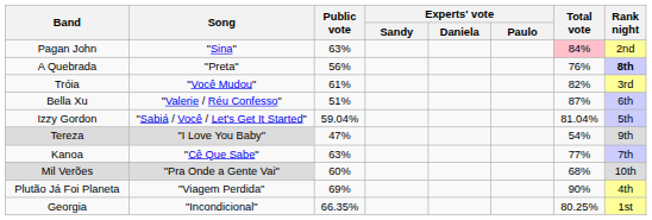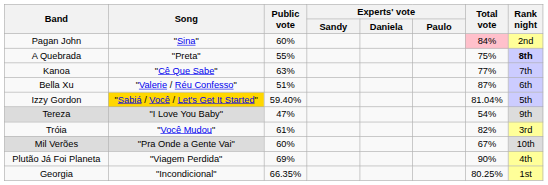 <table class="wikitable" style="font-size:95%; text-align:center" width="100%">
 <tr>
 <th width="135" rowspan=2>Band</th>
 <th width="205" rowspan=2>Song</th>
 <th width="040" rowspan=2>Public<br>vote</th>
 <th colspan=3>Experts' vote</th>
 <th width="040" rowspan=2>Total<br>vote</th>
 <th width="040" rowspan=2>Rank<br>night</th>
 </tr>
 <tr>
 <th width="065">Sandy</th>
 <th width="065">Daniela</th>
 <th width="065">Paulo</th>
 </tr>
 <tr>
 <td>Pagan John</td>
 <td>"<a href='#'>Sina</a>"</td>
-<td>63%</td>
+<td>60%</td>
 <td></td>
 <td></td>
 <td></td>
 <td style="background: pink;">84%</td>
 <td bgcolor="#FFFF99">2nd</td>
 </tr>
 <tr>
 <td>A Quebrada</td>
 <td>"Preta"</td>
-<td>56%</td>
+<td>55%</td>
 <td></td>
 <td></td>
 <td></td>
-<td>76%</td>
+<td>75%</td>
 <td bgcolor="#CCCCFF"><strong>8th</strong></td>
 </tr>
 <tr>
-<td>Tróia</td>
-<td>"<a href='#'>Você Mudou</a>"</td>
-<td>61%</td>
+<td>Kanoa</td>
+<td>"<a href='#'>Cê Que Sabe</a>"</td>
+<td>63%</td>
 <td></td>
 <td></td>
 <td></td>
-<td>82%</td>
-<td bgcolor="#FFFF99">3rd</td>
+<td>77%</td>
+<td bgcolor="#CCCCFF">7th</td>
 </tr>
 <tr>
 <td>Bella Xu</td>
 <td>"<a href='#'>Valerie</a> / <a href='#'>Réu Confesso</a>"</td>
 <td>51%</td>
 <td></td>
 <td></td>
 <td></td>
 <td>87%</td>
 <td bgcolor="#CCCCFF">6th</td>
 </tr>
 <tr>
 <td>Izzy Gordon</td>
-<td>"<a href='#'>Sabiá</a> / <a href='#'>Você</a> / <a href='#'>Let's Get It Started</a>"</td>
-<td>59.04%</td>
+<td style="background: gold;">"<a href='#'>Sabiá</a> / <a href='#'>Você</a> / <a href='#'>Let's Get It Started</a>"</td>
+<td>59.40%</td>
 <td></td>
 <td></td>
 <td></td>
 <td>81.04%</td>
 <td bgcolor="#CCCCFF">5th</td>
 </tr>
 <tr>
 <td bgcolor="#DCDCDC">Tereza</td>
 <td bgcolor="#DCDCDC">"I Love You Baby"</td>
 <td>47%</td>
 <td></td>
 <td></td>
 <td></td>
 <td>54%</td>
 <td bgcolor="#DCDCDC">9th</td>
 </tr>
 <tr>
-<td>Kanoa</td>
-<td>"<a href='#'>Cê Que Sabe</a>"</td>
-<td>63%</td>
+<td>Tróia</td>
+<td>"<a href='#'>Você Mudou</a>"</td>
+<td>61%</td>
 <td></td>
 <td></td>
 <td></td>
-<td>77%</td>
-<td bgcolor="#CCCCFF">7th</td>
+<td>82%</td>
+<td bgcolor="#FFFF99">3rd</td>
 </tr>
 <tr>
 <td bgcolor="#DCDCDC">Mil Verões</td>
 <td bgcolor="#DCDCDC">"Pra Onde a Gente Vai"</td>
 <td>60%</td>
 <td></td>
 <td></td>
 <td></td>
-<td>68%</td>
+<td>67%</td>
 <td bgcolor="#DCDCDC">10th</td>
 </tr>
 <tr>
 <td>Plutão Já Foi Planeta</td>
 <td>"Viagem Perdida"</td>
 <td>69%</td>
 <td></td>
 <td></td>
 <td></td>
 <td>90%</td>
 <td bgcolor="#FFFF99">4th</td>
 </tr>
 <tr>
 <td>Georgia</td>
 <td>"Incondicional"</td>
 <td>66.35%</td>
 <td></td>
 <td></td>
 <td></td>
 <td>80.25%</td>
 <td bgcolor="#FFFF99">1st</td>
 </tr>
 </table>
